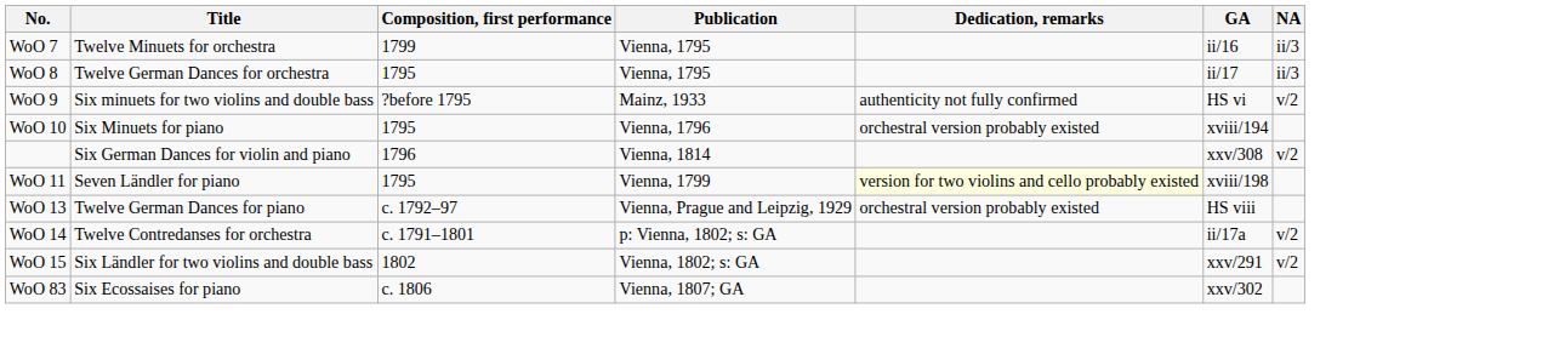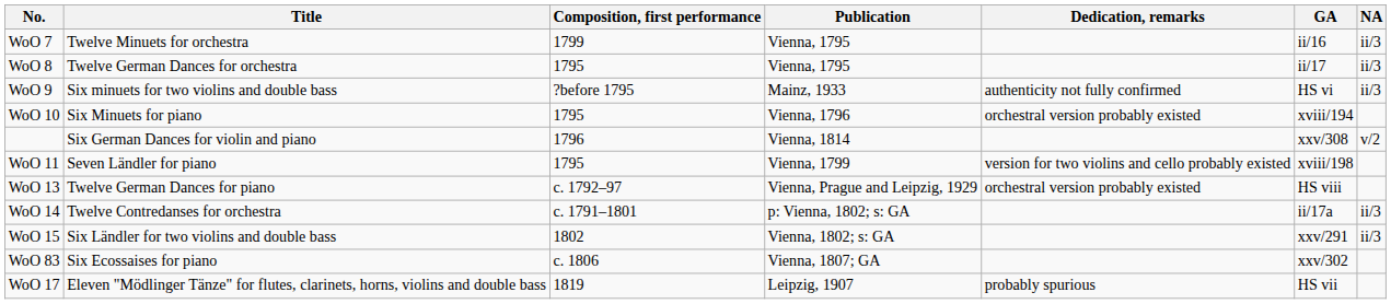 <table class="wikitable sortable">
 <tr>
 <th>No.</th>
 <th>Title</th>
 <th>Composition, first performance</th>
 <th>Publication</th>
 <th>Dedication, remarks</th>
 <th class="unsortable">GA</th>
 <th class="unsortable">NA</th>
 </tr>
 <tr>
 <td>WoO 7</td>
 <td>Twelve Minuets for orchestra</td>
 <td data-sort-value="1799">1799</td>
 <td data-sort-value="1795">Vienna, 1795</td>
 <td></td>
 <td>ii/16</td>
 <td>ii/3</td>
 </tr>
 <tr>
 <td>WoO 8</td>
 <td>Twelve German Dances for orchestra</td>
 <td data-sort-value="1795">1795</td>
 <td data-sort-value="1795">Vienna, 1795</td>
 <td></td>
 <td>ii/17</td>
 <td>ii/3</td>
 </tr>
 <tr>
 <td>WoO 9</td>
 <td>Six minuets for two violins and double bass</td>
 <td data-sort-value="1794">?before 1795</td>
 <td data-sort-value="1933">Mainz, 1933</td>
 <td>authenticity not fully confirmed</td>
 <td>HS vi</td>
-<td>v/2</td>
+<td>ii/3</td>
 </tr>
 <tr>
 <td>WoO 10</td>
 <td>Six Minuets for piano</td>
 <td data-sort-value="1795">1795</td>
 <td data-sort-value="1796">Vienna, 1796</td>
 <td>orchestral version probably existed</td>
 <td>xviii/194</td>
 <td></td>
 </tr>
 <tr>
 <td></td>
 <td>Six German Dances for violin and piano</td>
 <td data-sort-value="1796">1796</td>
 <td data-sort-value="1814">Vienna, 1814</td>
 <td></td>
 <td>xxv/308</td>
 <td>v/2</td>
 </tr>
 <tr>
 <td>WoO 11</td>
 <td>Seven Ländler for piano</td>
 <td data-sort-value="1795">1795</td>
 <td data-sort-value="1799">Vienna, 1799</td>
-<td style="background: lightyellow;">version for two violins and cello probably existed</td>
+<td>version for two violins and cello probably existed</td>
 <td>xviii/198</td>
 <td></td>
 </tr>
 <tr>
 <td>WoO 13</td>
 <td>Twelve German Dances for piano</td>
 <td data-sort-value="1792">c. 1792–97</td>
 <td data-sort-value="1929">Vienna, Prague and Leipzig, 1929</td>
 <td>orchestral version probably existed</td>
 <td>HS viii</td>
 <td></td>
 </tr>
 <tr>
 <td>WoO 14</td>
 <td>Twelve Contredanses for orchestra</td>
 <td data-sort-value="1791">c. 1791–1801</td>
 <td data-sort-value="1802">p: Vienna, 1802; s: GA</td>
 <td></td>
 <td>ii/17a</td>
-<td>v/2</td>
+<td>ii/3</td>
 </tr>
 <tr>
 <td>WoO 15</td>
 <td>Six Ländler for two violins and double bass</td>
 <td data-sort-value="1802">1802</td>
 <td data-sort-value="1802">Vienna, 1802; s: GA</td>
 <td></td>
 <td>xxv/291</td>
-<td>v/2</td>
+<td>ii/3</td>
 </tr>
 <tr>
 <td>WoO 83</td>
 <td>Six Ecossaises for piano</td>
 <td data-sort-value="1806">c. 1806</td>
 <td data-sort-value="1807">Vienna, 1807; GA</td>
 <td></td>
 <td>xxv/302</td>
 <td></td>
 </tr>
+<tr>
+<td>WoO 17</td>
+<td>Eleven "Mödlinger Tänze" for flutes, clarinets, horns, violins and double bass</td>
+<td data-sort-value="1819">1819</td>
+<td data-sort-value="1907">Leipzig, 1907</td>
+<td>probably spurious</td>
+<td>HS vii</td>
+<td></td>
+</tr>
 </table>
